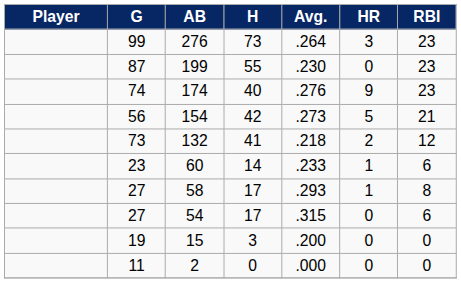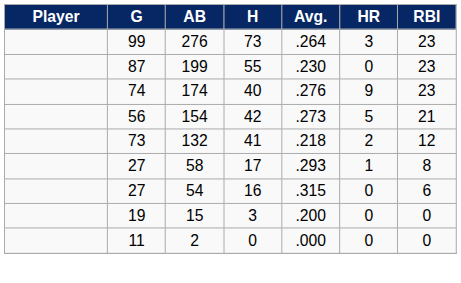 <table class="wikitable sortable">
 <tr>
 <th style="background:#072764;color:white;" width="16%">Player</th>
 <th style="background:#072764;color:white;" width="9%">G</th>
 <th style="background:#072764;color:white;" width="9%">AB</th>
 <th style="background:#072764;color:white;" width="9%">H</th>
 <th style="background:#072764;color:white;" width="9%">Avg.</th>
 <th style="background:#072764;color:white;" width="9%">HR</th>
 <th style="background:#072764;color:white;" width="9%">RBI</th>
 </tr>
 <tr align="center">
 <td></td>
 <td>99</td>
 <td>276</td>
 <td>73</td>
 <td>.264</td>
 <td>3</td>
 <td>23</td>
 </tr>
 <tr align="center">
 <td></td>
 <td>87</td>
 <td>199</td>
 <td>55</td>
 <td>.230</td>
 <td>0</td>
 <td>23</td>
 </tr>
 <tr align="center">
 <td></td>
 <td>74</td>
 <td>174</td>
 <td>40</td>
 <td>.276</td>
 <td>9</td>
 <td>23</td>
 </tr>
 <tr align="center">
 <td></td>
 <td>56</td>
 <td>154</td>
 <td>42</td>
 <td>.273</td>
 <td>5</td>
 <td>21</td>
 </tr>
 <tr align="center">
 <td></td>
 <td>73</td>
 <td>132</td>
 <td>41</td>
 <td>.218</td>
 <td>2</td>
 <td>12</td>
 </tr>
 <tr align="center">
 <td></td>
-<td>23</td>
-<td>60</td>
-<td>14</td>
-<td>.233</td>
-<td>1</td>
-<td>6</td>
-</tr>
-<tr align="center">
-<td></td>
 <td>27</td>
 <td>58</td>
 <td>17</td>
 <td>.293</td>
 <td>1</td>
 <td>8</td>
 </tr>
 <tr align="center">
 <td></td>
 <td>27</td>
 <td>54</td>
-<td>17</td>
+<td>16</td>
 <td>.315</td>
 <td>0</td>
 <td>6</td>
 </tr>
 <tr align="center">
 <td></td>
 <td>19</td>
 <td>15</td>
 <td>3</td>
 <td>.200</td>
 <td>0</td>
 <td>0</td>
 </tr>
 <tr align="center">
 <td></td>
 <td>11</td>
 <td>2</td>
 <td>0</td>
 <td>.000</td>
 <td>0</td>
 <td>0</td>
 </tr>
 <tr align="center">
 </tr>
 </table>
